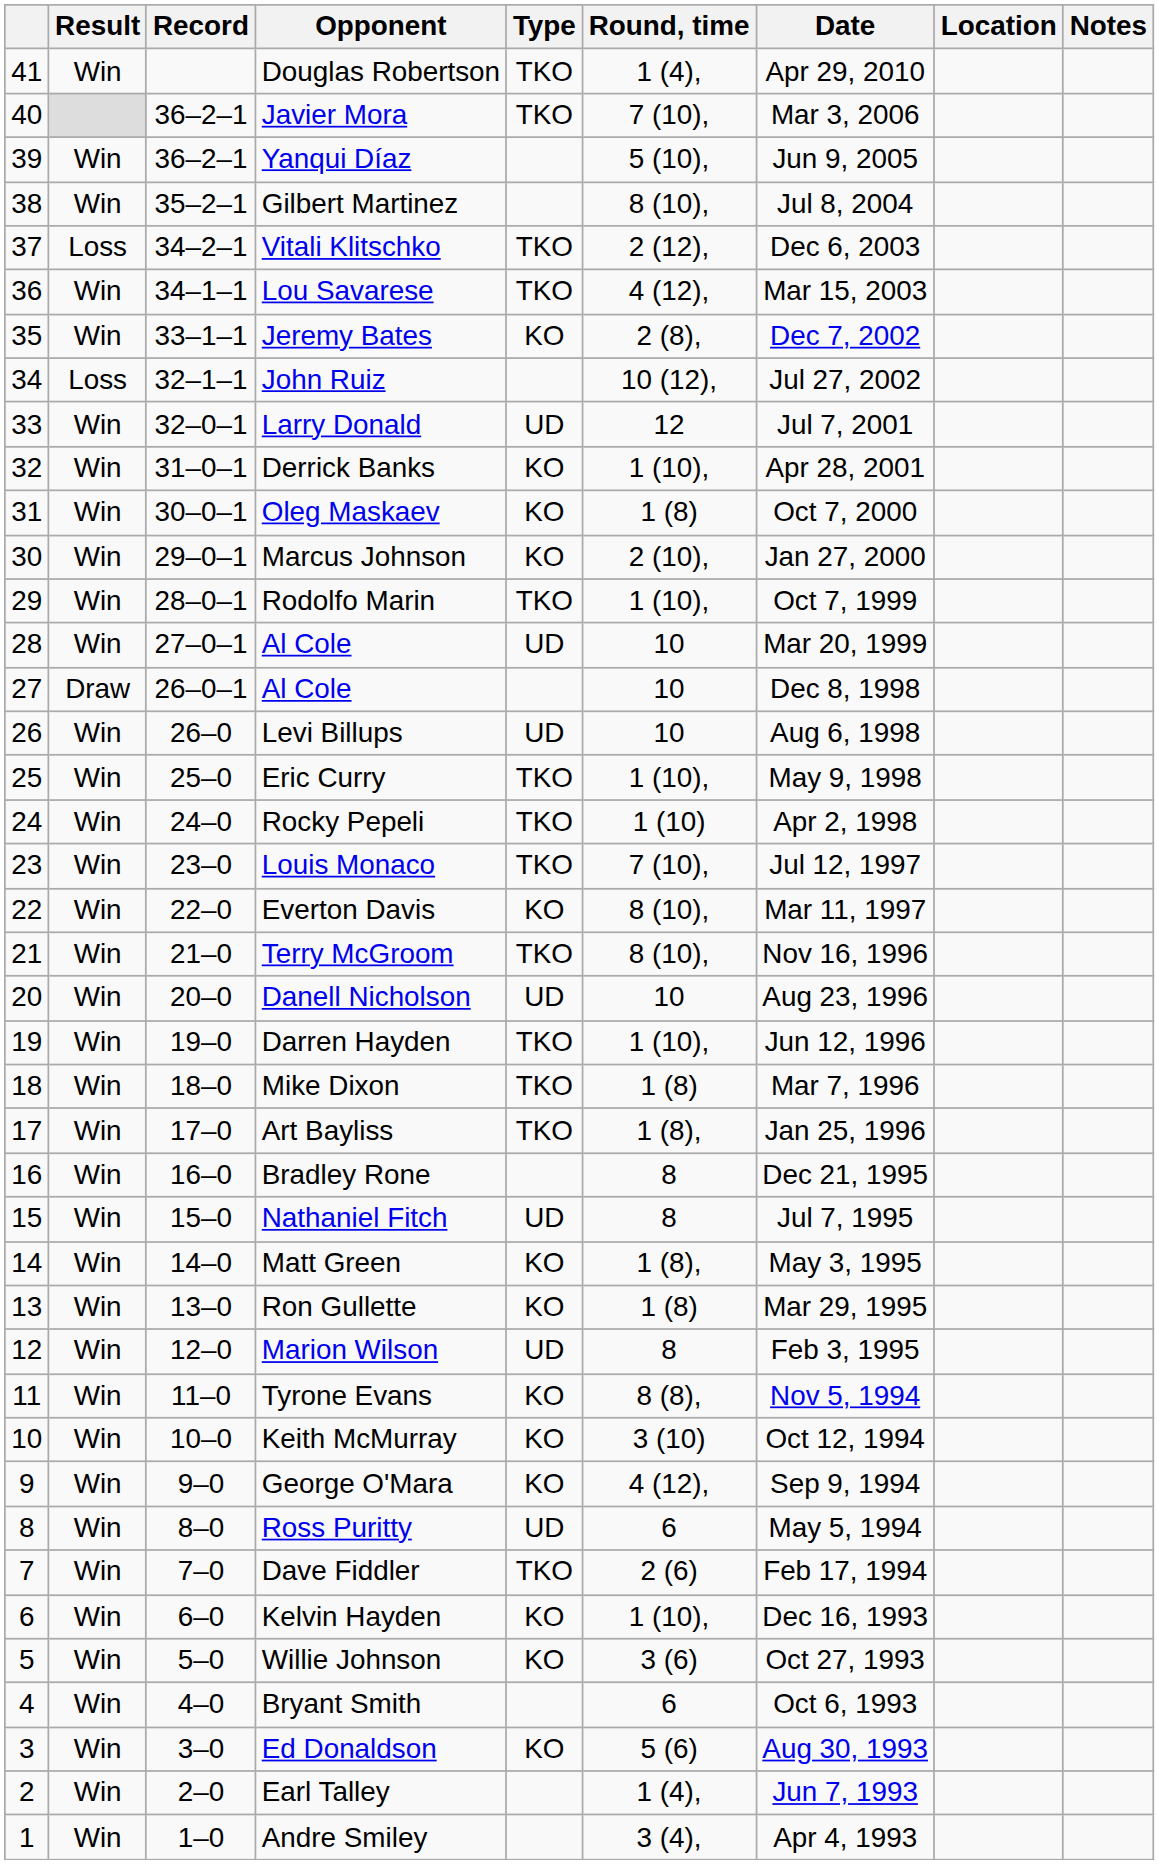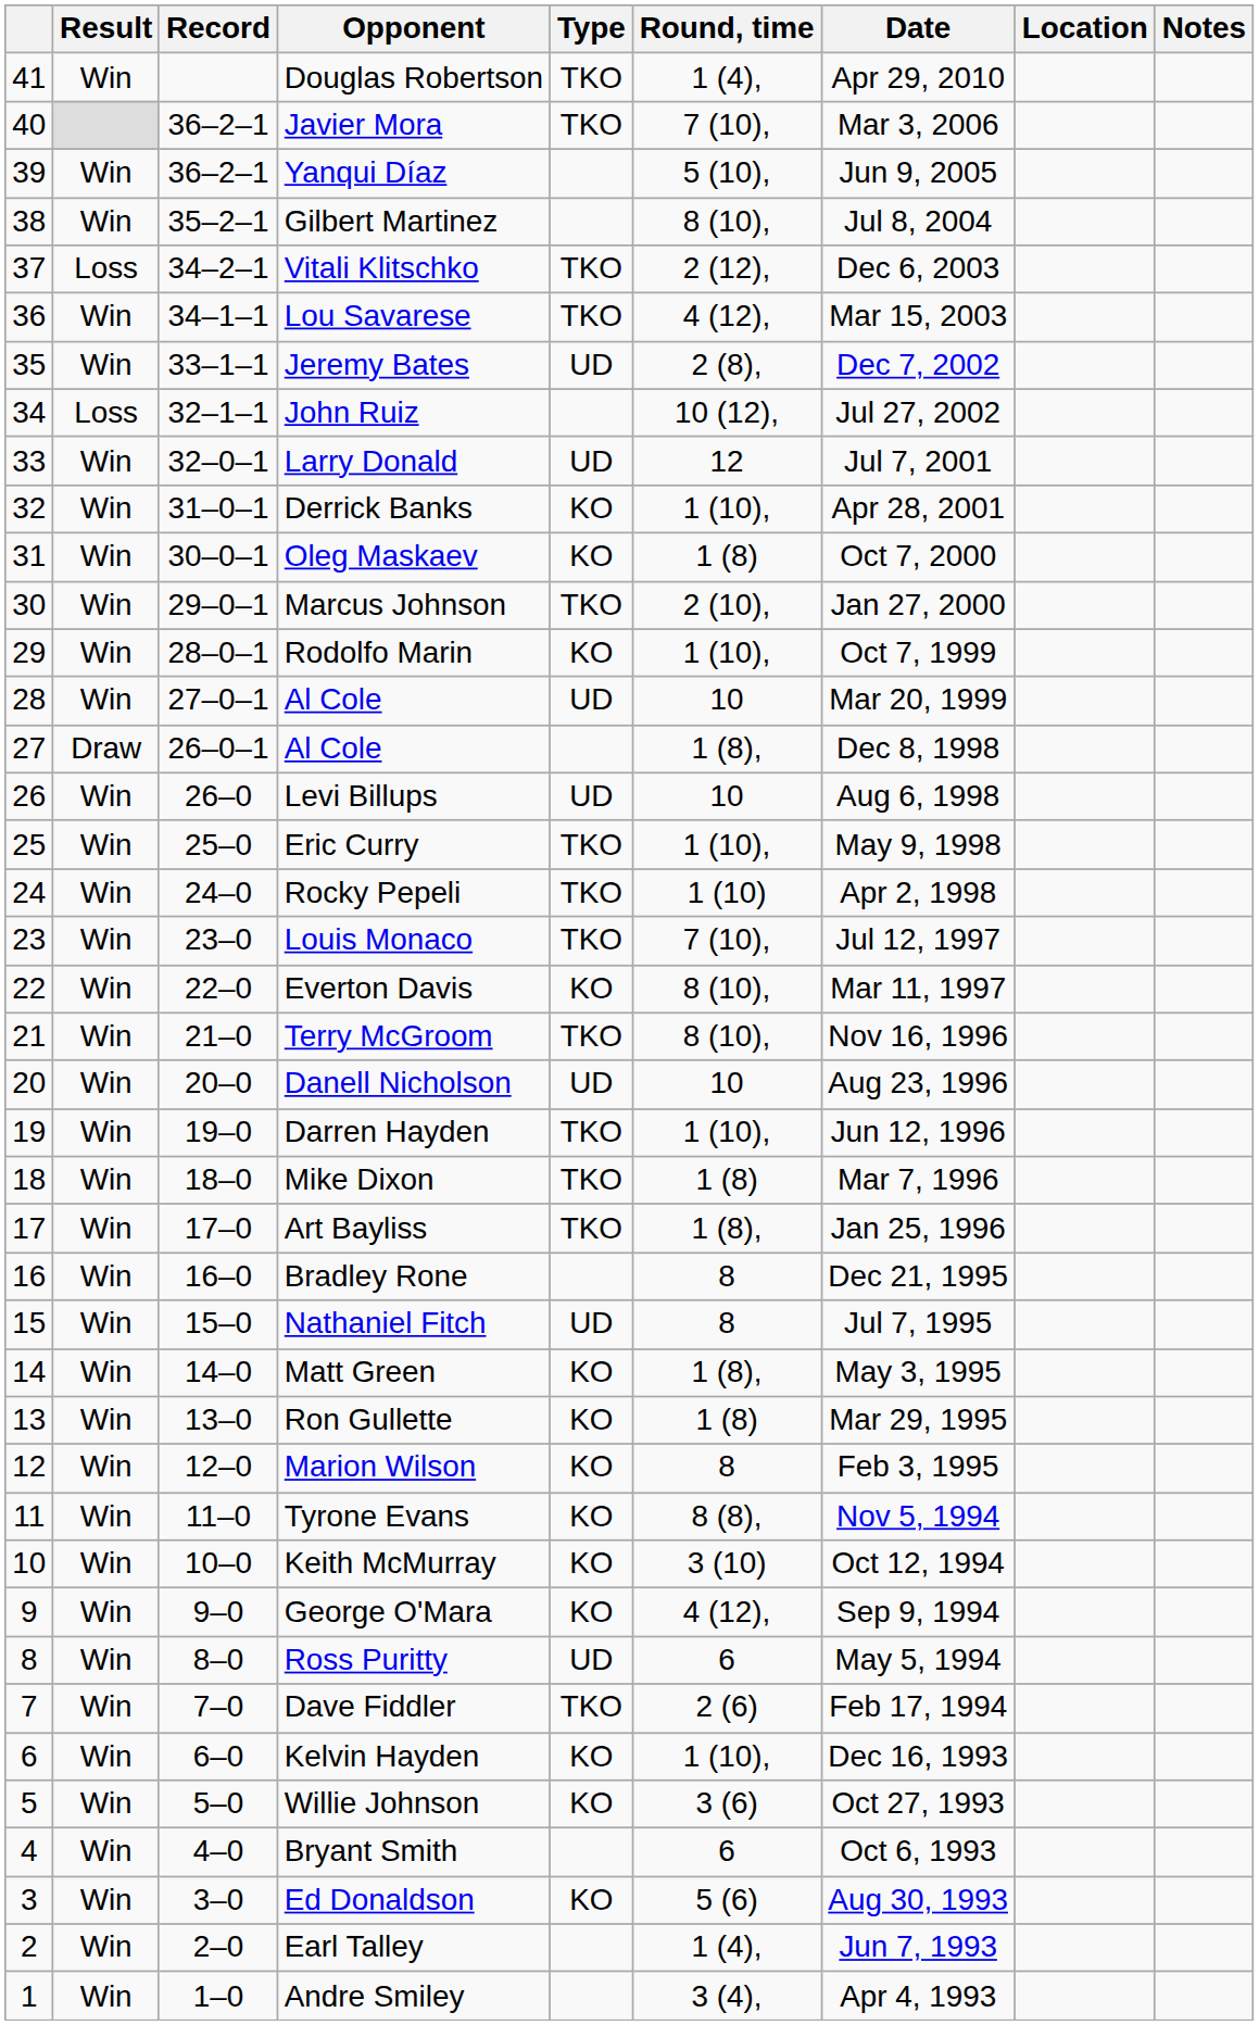 <table class="wikitable" style="text-align:center">
 <tr>
 <th></th>
 <th>Result</th>
 <th>Record</th>
 <th>Opponent</th>
 <th>Type</th>
 <th>Round, time</th>
 <th>Date</th>
 <th>Location</th>
 <th>Notes</th>
 </tr>
 <tr>
 <td>41</td>
 <td>Win</td>
 <td></td>
 <td style="text-align:left;"> Douglas Robertson</td>
 <td>TKO</td>
 <td>1 (4), </td>
 <td>Apr 29, 2010</td>
 <td style="text-align:left;"> </td>
 <td></td>
 </tr>
 <tr>
 <td>40</td>
 <td style="background:#DDD"></td>
 <td>36–2–1 </td>
 <td style="text-align:left;"> <a href='#'>Javier Mora</a></td>
 <td>TKO</td>
 <td>7 (10), </td>
 <td>Mar 3, 2006</td>
 <td style="text-align:left;"> </td>
 <td style="text-align:left;"></td>
 </tr>
 <tr>
 <td>39</td>
 <td>Win</td>
 <td>36–2–1</td>
 <td style="text-align:left;"> <a href='#'>Yanqui Díaz</a></td>
 <td></td>
 <td>5 (10), </td>
 <td>Jun 9, 2005</td>
 <td style="text-align:left;"> </td>
 <td style="text-align:left;"></td>
 </tr>
 <tr>
 <td>38</td>
 <td>Win</td>
 <td>35–2–1</td>
 <td style="text-align:left;"> Gilbert Martinez</td>
 <td></td>
 <td>8 (10), </td>
 <td>Jul 8, 2004</td>
 <td style="text-align:left;"> </td>
 <td></td>
 </tr>
 <tr>
 <td>37</td>
 <td>Loss</td>
 <td>34–2–1</td>
 <td style="text-align:left;"> <a href='#'>Vitali Klitschko</a></td>
 <td>TKO</td>
 <td>2 (12), </td>
 <td>Dec 6, 2003</td>
 <td style="text-align:left;"> </td>
 <td></td>
 </tr>
 <tr>
 <td>36</td>
 <td>Win</td>
 <td>34–1–1</td>
 <td style="text-align:left;"> <a href='#'>Lou Savarese</a></td>
 <td>TKO</td>
 <td>4 (12), </td>
 <td>Mar 15, 2003</td>
 <td style="text-align:left;"> </td>
 <td style="text-align:left;"></td>
 </tr>
 <tr>
 <td>35</td>
 <td>Win</td>
 <td>33–1–1</td>
 <td style="text-align:left;"> <a href='#'>Jeremy Bates</a></td>
-<td>KO</td>
+<td>UD</td>
 <td>2 (8), </td>
 <td><a href='#'>Dec 7, 2002</a></td>
 <td style="text-align:left;"> </td>
 <td></td>
 </tr>
 <tr>
 <td>34</td>
 <td>Loss</td>
 <td>32–1–1</td>
 <td style="text-align:left;"> <a href='#'>John Ruiz</a></td>
 <td></td>
 <td>10 (12), </td>
 <td>Jul 27, 2002</td>
 <td style="text-align:left;"> </td>
 <td style="text-align:left;"></td>
 </tr>
 <tr>
 <td>33</td>
 <td>Win</td>
 <td>32–0–1</td>
 <td style="text-align:left;"> <a href='#'>Larry Donald</a></td>
 <td>UD</td>
 <td>12</td>
 <td>Jul 7, 2001</td>
 <td style="text-align:left;"> </td>
 <td></td>
 </tr>
 <tr>
 <td>32</td>
 <td>Win</td>
 <td>31–0–1</td>
 <td style="text-align:left;"> Derrick Banks</td>
 <td>KO</td>
 <td>1 (10), </td>
 <td>Apr 28, 2001</td>
 <td style="text-align:left;"> </td>
 <td></td>
 </tr>
 <tr>
 <td>31</td>
 <td>Win</td>
 <td>30–0–1</td>
 <td style="text-align:left;"> <a href='#'>Oleg Maskaev</a></td>
 <td>KO</td>
 <td>1 (8)</td>
 <td>Oct 7, 2000</td>
 <td style="text-align:left;"> </td>
 <td style="text-align:left;"></td>
 </tr>
 <tr>
 <td>30</td>
 <td>Win</td>
 <td>29–0–1</td>
 <td style="text-align:left;"> Marcus Johnson</td>
-<td>KO</td>
+<td>TKO</td>
 <td>2 (10), </td>
 <td>Jan 27, 2000</td>
 <td style="text-align:left;"> </td>
 <td></td>
 </tr>
 <tr>
 <td>29</td>
 <td>Win</td>
 <td>28–0–1</td>
 <td style="text-align:left;"> Rodolfo Marin</td>
-<td>TKO</td>
+<td>KO</td>
 <td>1 (10), </td>
 <td>Oct 7, 1999</td>
 <td style="text-align:left;"> </td>
 <td></td>
 </tr>
 <tr>
 <td>28</td>
 <td>Win</td>
 <td>27–0–1</td>
 <td style="text-align:left;"> <a href='#'>Al Cole</a></td>
 <td>UD</td>
 <td>10</td>
 <td>Mar 20, 1999</td>
 <td style="text-align:left;"> </td>
 <td></td>
 </tr>
 <tr>
 <td>27</td>
 <td>Draw</td>
 <td>26–0–1</td>
 <td style="text-align:left;"> <a href='#'>Al Cole</a></td>
 <td></td>
-<td>10</td>
+<td>1 (8), </td>
 <td>Dec 8, 1998</td>
 <td style="text-align:left;"> </td>
 <td></td>
 </tr>
 <tr>
 <td>26</td>
 <td>Win</td>
 <td>26–0</td>
 <td style="text-align:left;"> Levi Billups</td>
 <td>UD</td>
 <td>10</td>
 <td>Aug 6, 1998</td>
 <td style="text-align:left;"> </td>
 <td></td>
 </tr>
 <tr>
 <td>25</td>
 <td>Win</td>
 <td>25–0</td>
 <td style="text-align:left;"> Eric Curry</td>
 <td>TKO</td>
 <td>1 (10), </td>
 <td>May 9, 1998</td>
 <td style="text-align:left;"> </td>
 <td></td>
 </tr>
 <tr>
 <td>24</td>
 <td>Win</td>
 <td>24–0</td>
 <td style="text-align:left;"> Rocky Pepeli</td>
 <td>TKO</td>
 <td>1 (10)</td>
 <td>Apr 2, 1998</td>
 <td style="text-align:left;"> </td>
 <td></td>
 </tr>
 <tr>
 <td>23</td>
 <td>Win</td>
 <td>23–0</td>
 <td style="text-align:left;"> <a href='#'>Louis Monaco</a></td>
 <td>TKO</td>
 <td>7 (10), </td>
 <td>Jul 12, 1997</td>
 <td style="text-align:left;"> </td>
 <td></td>
 </tr>
 <tr>
 <td>22</td>
 <td>Win</td>
 <td>22–0</td>
 <td style="text-align:left;"> Everton Davis</td>
 <td>KO</td>
 <td>8 (10), </td>
 <td>Mar 11, 1997</td>
 <td style="text-align:left;"> </td>
 <td></td>
 </tr>
 <tr>
 <td>21</td>
 <td>Win</td>
 <td>21–0</td>
 <td style="text-align:left;"> <a href='#'>Terry McGroom</a></td>
 <td>TKO</td>
 <td>8 (10), </td>
 <td>Nov 16, 1996</td>
 <td style="text-align:left;"> </td>
 <td></td>
 </tr>
 <tr>
 <td>20</td>
 <td>Win</td>
 <td>20–0</td>
 <td style="text-align:left;"> <a href='#'>Danell Nicholson</a></td>
 <td>UD</td>
 <td>10</td>
 <td>Aug 23, 1996</td>
 <td style="text-align:left;"> </td>
 <td></td>
 </tr>
 <tr>
 <td>19</td>
 <td>Win</td>
 <td>19–0</td>
 <td style="text-align:left;"> Darren Hayden</td>
 <td>TKO</td>
 <td>1 (10), </td>
 <td>Jun 12, 1996</td>
 <td style="text-align:left;"> </td>
 <td></td>
 </tr>
 <tr>
 <td>18</td>
 <td>Win</td>
 <td>18–0</td>
 <td style="text-align:left;"> Mike Dixon</td>
 <td>TKO</td>
 <td>1 (8)</td>
 <td>Mar 7, 1996</td>
 <td style="text-align:left;"> </td>
 <td></td>
 </tr>
 <tr>
 <td>17</td>
 <td>Win</td>
 <td>17–0</td>
 <td style="text-align:left;"> Art Bayliss</td>
 <td>TKO</td>
 <td>1 (8), </td>
 <td>Jan 25, 1996</td>
 <td style="text-align:left;"> </td>
 <td></td>
 </tr>
 <tr>
 <td>16</td>
 <td>Win</td>
 <td>16–0</td>
 <td style="text-align:left;"> Bradley Rone</td>
 <td></td>
 <td>8</td>
 <td>Dec 21, 1995</td>
 <td style="text-align:left;"> </td>
 <td></td>
 </tr>
 <tr>
 <td>15</td>
 <td>Win</td>
 <td>15–0</td>
 <td style="text-align:left;"> <a href='#'>Nathaniel Fitch</a></td>
 <td>UD</td>
 <td>8</td>
 <td>Jul 7, 1995</td>
 <td style="text-align:left;"> </td>
 <td></td>
 </tr>
 <tr>
 <td>14</td>
 <td>Win</td>
 <td>14–0</td>
 <td style="text-align:left;"> Matt Green</td>
 <td>KO</td>
 <td>1 (8), </td>
 <td>May 3, 1995</td>
 <td style="text-align:left;"> </td>
 <td></td>
 </tr>
 <tr>
 <td>13</td>
 <td>Win</td>
 <td>13–0</td>
 <td style="text-align:left;"> Ron Gullette</td>
 <td>KO</td>
 <td>1 (8)</td>
 <td>Mar 29, 1995</td>
 <td style="text-align:left;"> </td>
 <td></td>
 </tr>
 <tr>
 <td>12</td>
 <td>Win</td>
 <td>12–0</td>
 <td style="text-align:left;"> <a href='#'>Marion Wilson</a></td>
-<td>UD</td>
+<td>KO</td>
 <td>8</td>
 <td>Feb 3, 1995</td>
 <td style="text-align:left;"> </td>
 <td></td>
 </tr>
 <tr>
 <td>11</td>
 <td>Win</td>
 <td>11–0</td>
 <td style="text-align:left;"> Tyrone Evans</td>
 <td>KO</td>
 <td>8 (8), </td>
 <td><a href='#'>Nov 5, 1994</a></td>
 <td style="text-align:left;"> </td>
 <td></td>
 </tr>
 <tr>
 <td>10</td>
 <td>Win</td>
 <td>10–0</td>
 <td style="text-align:left;"> Keith McMurray</td>
 <td>KO</td>
 <td>3 (10)</td>
 <td>Oct 12, 1994</td>
 <td style="text-align:left;"> </td>
 <td></td>
 </tr>
 <tr>
 <td>9</td>
 <td>Win</td>
 <td>9–0</td>
 <td style="text-align:left;"> George O'Mara</td>
 <td>KO</td>
 <td>4 (12), </td>
 <td>Sep 9, 1994</td>
 <td style="text-align:left;"> </td>
 <td></td>
 </tr>
 <tr>
 <td>8</td>
 <td>Win</td>
 <td>8–0</td>
 <td style="text-align:left;"> <a href='#'>Ross Puritty</a></td>
 <td>UD</td>
 <td>6</td>
 <td>May 5, 1994</td>
 <td style="text-align:left;"> </td>
 <td></td>
 </tr>
 <tr>
 <td>7</td>
 <td>Win</td>
 <td>7–0</td>
 <td style="text-align:left;"> Dave Fiddler</td>
 <td>TKO</td>
 <td>2 (6)</td>
 <td>Feb 17, 1994</td>
 <td style="text-align:left;"> </td>
 <td></td>
 </tr>
 <tr>
 <td>6</td>
 <td>Win</td>
 <td>6–0</td>
 <td style="text-align:left;"> Kelvin Hayden</td>
 <td>KO</td>
 <td>1 (10), </td>
 <td>Dec 16, 1993</td>
 <td style="text-align:left;"> </td>
 <td></td>
 </tr>
 <tr>
 <td>5</td>
 <td>Win</td>
 <td>5–0</td>
 <td style="text-align:left;"> Willie Johnson</td>
 <td>KO</td>
 <td>3 (6)</td>
 <td>Oct 27, 1993</td>
 <td style="text-align:left;"> </td>
 <td></td>
 </tr>
 <tr>
 <td>4</td>
 <td>Win</td>
 <td>4–0</td>
 <td style="text-align:left;"> Bryant Smith</td>
 <td></td>
 <td>6</td>
 <td>Oct 6, 1993</td>
 <td style="text-align:left;"> </td>
 <td></td>
 </tr>
 <tr>
 <td>3</td>
 <td>Win</td>
 <td>3–0</td>
 <td style="text-align:left;"> <a href='#'>Ed Donaldson</a></td>
 <td>KO</td>
 <td>5 (6)</td>
 <td><a href='#'>Aug 30, 1993</a></td>
 <td style="text-align:left;"> </td>
 <td></td>
 </tr>
 <tr>
 <td>2</td>
 <td>Win</td>
 <td>2–0</td>
 <td style="text-align:left;"> Earl Talley</td>
 <td></td>
 <td>1 (4), </td>
 <td><a href='#'>Jun 7, 1993</a></td>
 <td style="text-align:left;"> </td>
 <td></td>
 </tr>
 <tr>
 <td>1</td>
 <td>Win</td>
 <td>1–0</td>
 <td style="text-align:left;"> Andre Smiley</td>
 <td></td>
 <td>3 (4), </td>
 <td>Apr 4, 1993</td>
 <td style="text-align:left;"> </td>
 <td></td>
 </tr>
 </table>
